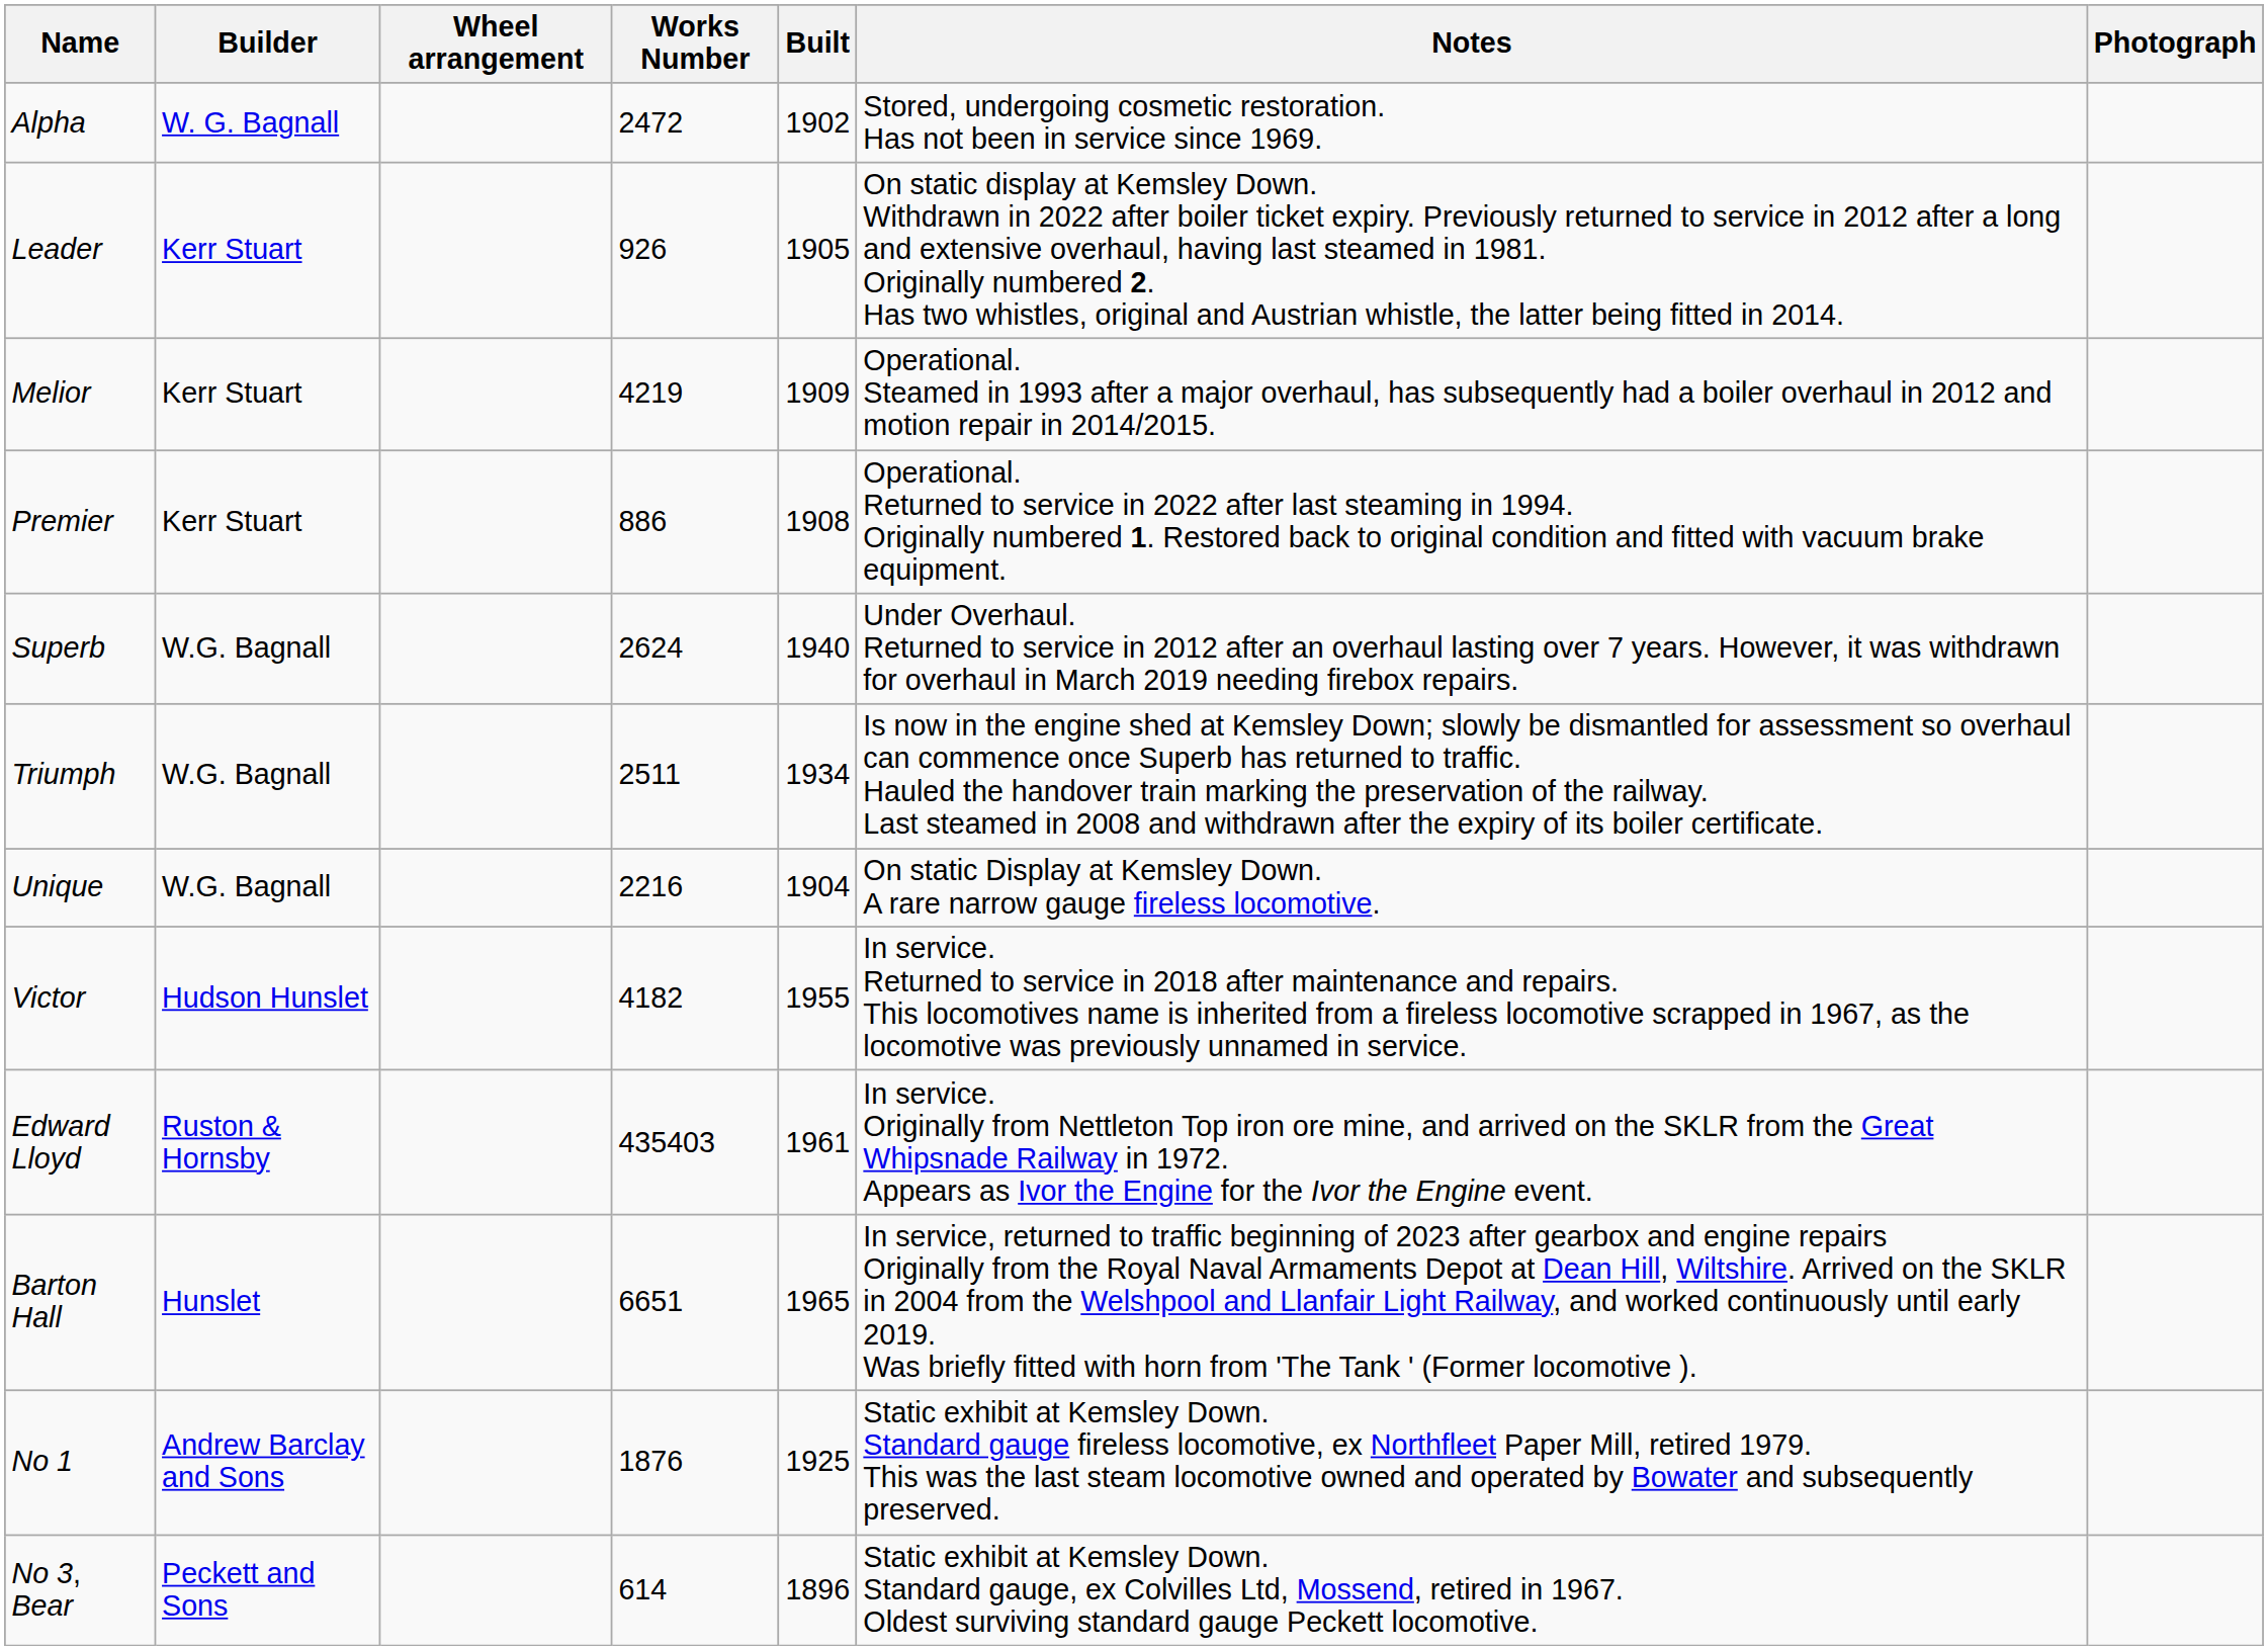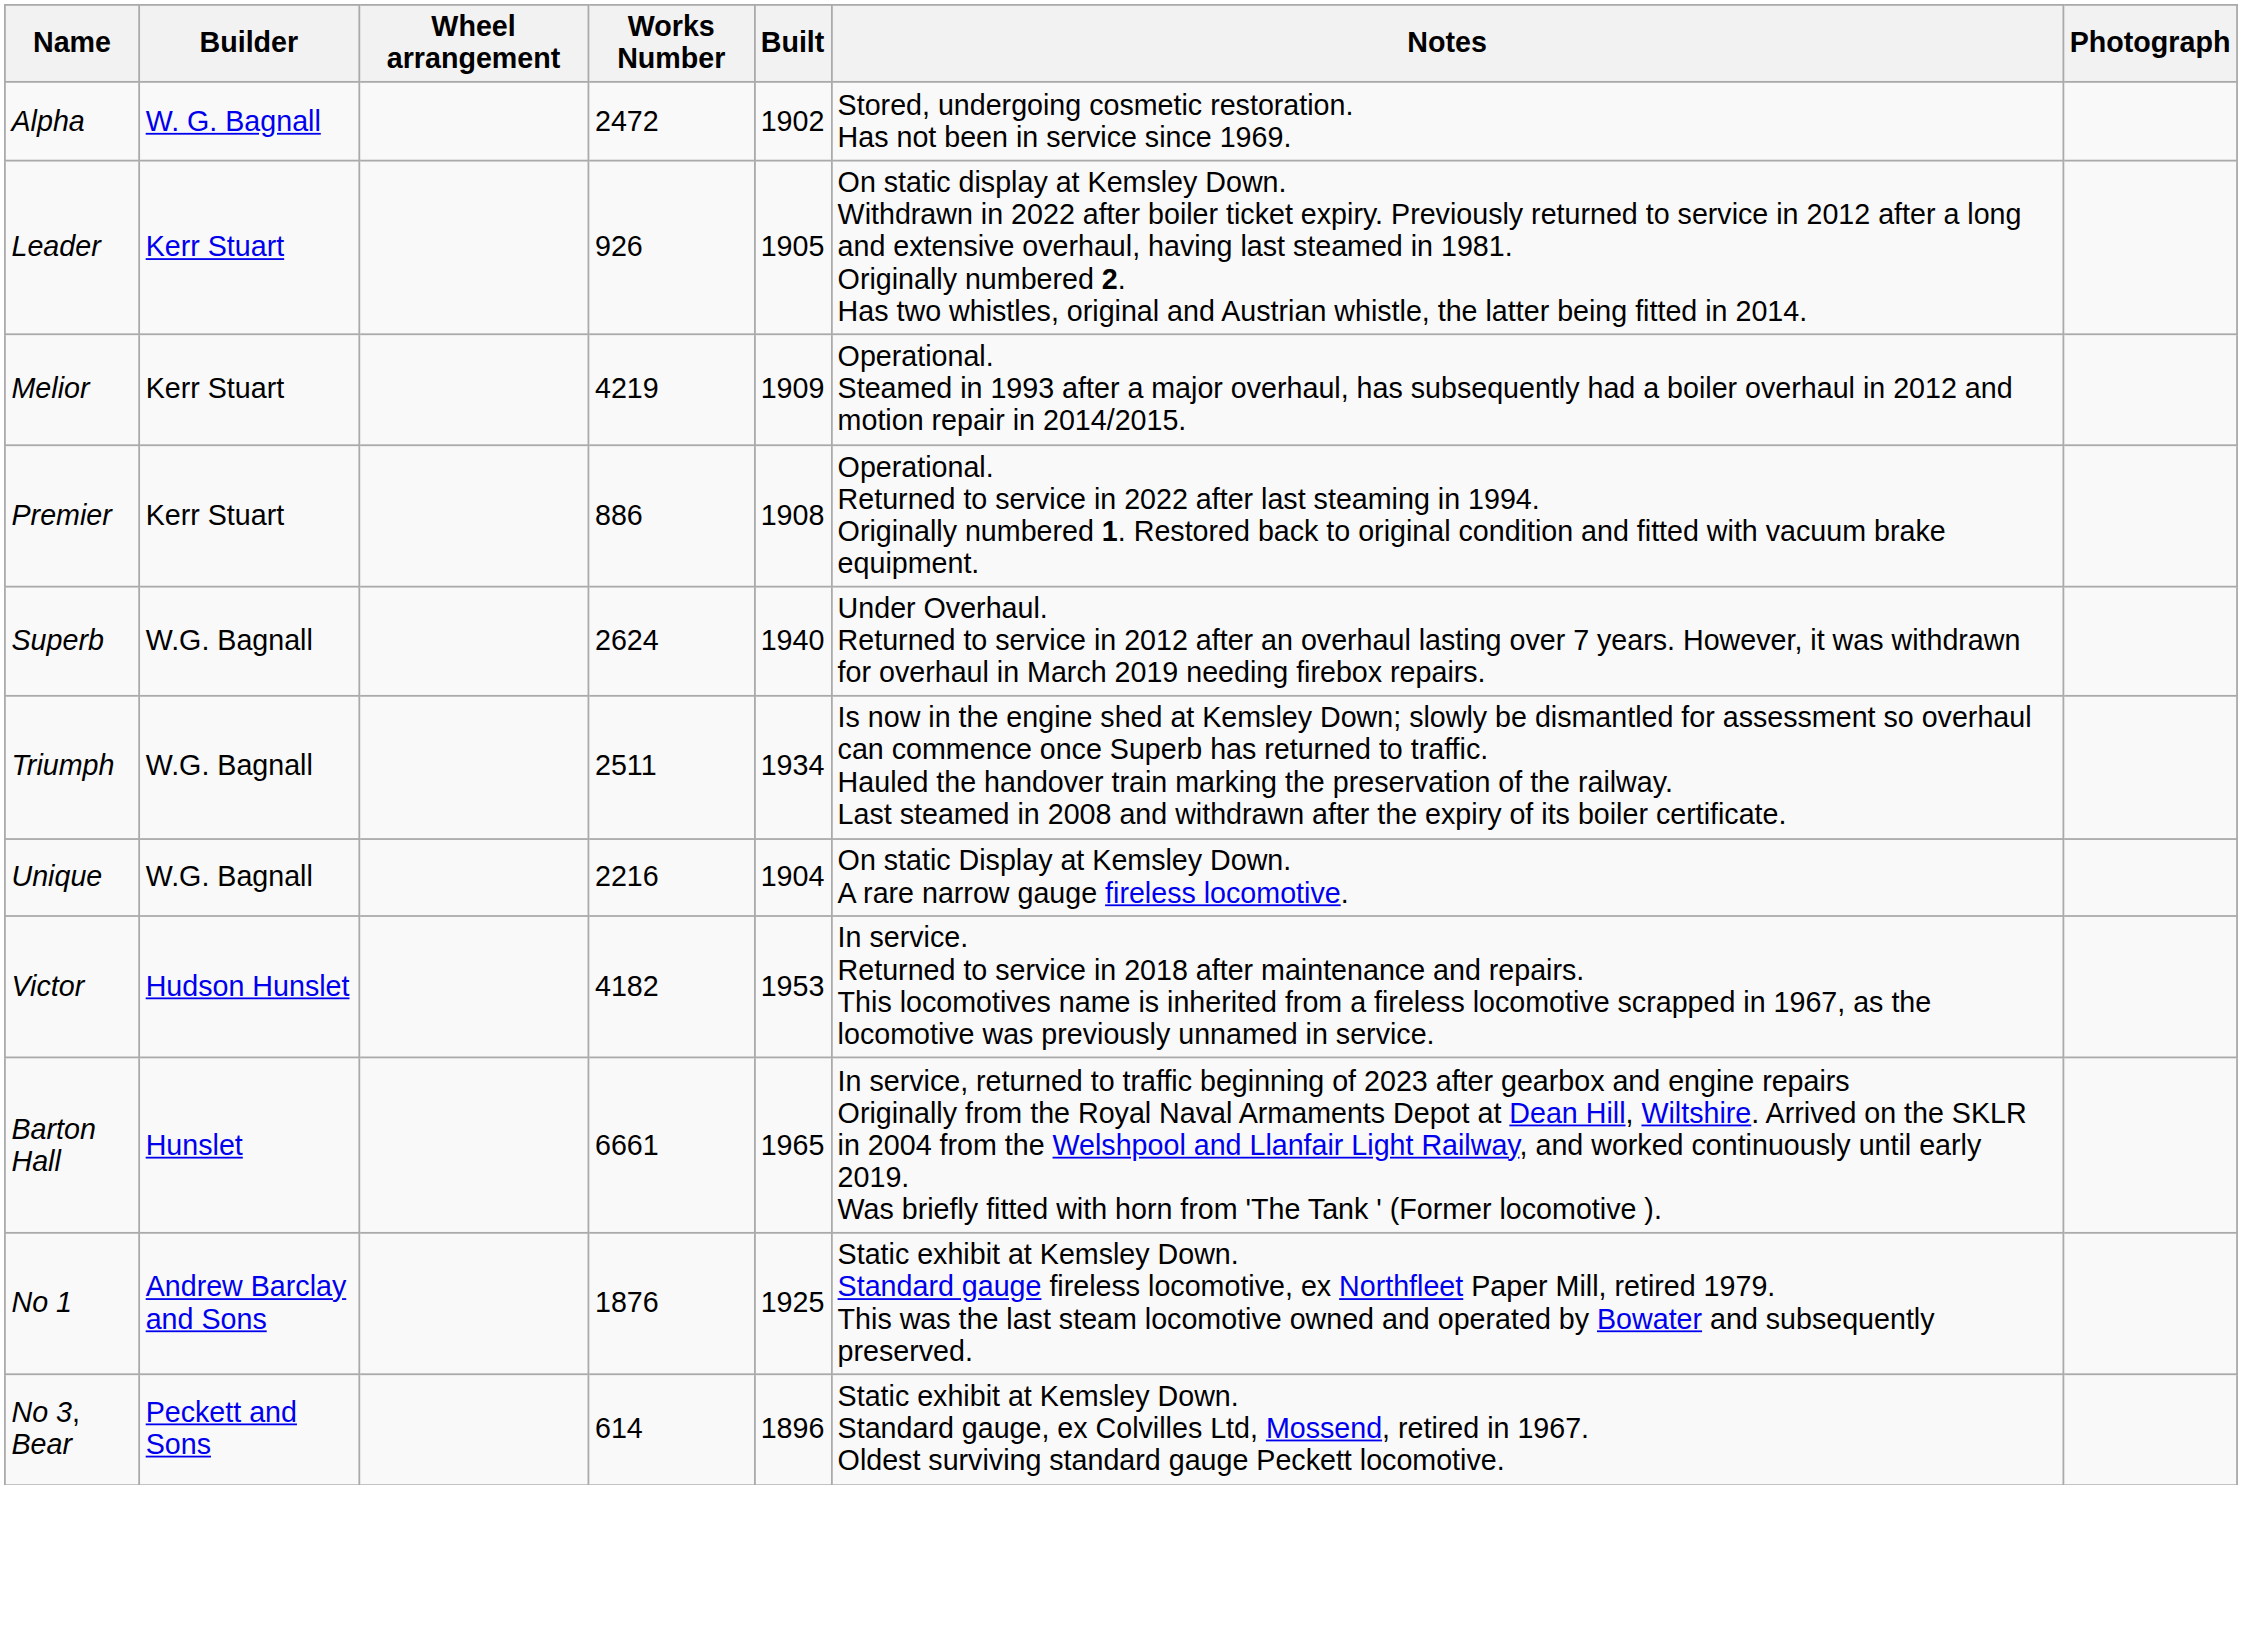 <table class="wikitable sortable">
 <tr>
 <th>Name</th>
 <th>Builder</th>
 <th>Wheel arrangement</th>
 <th>Works Number</th>
 <th>Built</th>
 <th>Notes</th>
 <th>Photograph</th>
 </tr>
 <tr>
 <td><em>Alpha</em></td>
 <td><a href='#'>W. G. Bagnall</a></td>
 <td></td>
 <td>2472</td>
 <td>1902</td>
 <td>Stored, undergoing cosmetic restoration. <br>Has not been in service since 1969.</td>
 <td></td>
 </tr>
 <tr>
 <td><em>Leader</em></td>
 <td><a href='#'>Kerr Stuart</a></td>
 <td></td>
 <td>926</td>
 <td>1905</td>
 <td>On static display at Kemsley Down.<br>Withdrawn in 2022 after boiler ticket expiry. Previously returned to service in 2012 after a long and extensive overhaul, having last steamed in 1981.<br>Originally numbered <strong>2</strong>.<br>Has two whistles, original and Austrian whistle, the latter being fitted in 2014.</td>
 <td></td>
 </tr>
 <tr>
 <td><em>Melior</em></td>
 <td>Kerr Stuart</td>
 <td></td>
 <td>4219</td>
 <td>1909</td>
 <td>Operational. <br>Steamed in 1993 after a major overhaul, has subsequently had a boiler overhaul in 2012 and motion repair in 2014/2015.</td>
 <td></td>
 </tr>
 <tr>
 <td><em>Premier</em></td>
 <td>Kerr Stuart</td>
 <td></td>
 <td>886</td>
 <td>1908</td>
 <td>Operational. <br>Returned to service in 2022 after last steaming in 1994.<br>Originally numbered <strong>1</strong>. Restored back to original condition and fitted with vacuum brake equipment.</td>
 <td></td>
 </tr>
 <tr>
 <td><em>Superb</em></td>
 <td>W.G. Bagnall</td>
 <td></td>
 <td>2624</td>
 <td>1940</td>
 <td>Under Overhaul.<br>Returned to service in 2012 after an overhaul lasting over 7 years. However, it was withdrawn for overhaul in March 2019 needing firebox repairs.</td>
 <td></td>
 </tr>
 <tr>
 <td><em>Triumph</em></td>
 <td>W.G. Bagnall</td>
 <td></td>
 <td>2511</td>
 <td>1934</td>
 <td>Is now in the engine shed at Kemsley Down; slowly be dismantled for assessment so overhaul can commence once Superb has returned to traffic.<br>Hauled the handover train marking the preservation of the railway.<br>Last steamed in 2008 and withdrawn after the expiry of its boiler certificate.</td>
 <td></td>
 </tr>
 <tr>
 <td><em>Unique</em></td>
 <td>W.G. Bagnall</td>
 <td></td>
 <td>2216</td>
 <td>1904</td>
 <td>On static Display at Kemsley Down. <br>A rare narrow gauge <a href='#'>fireless locomotive</a>.</td>
 <td></td>
 </tr>
 <tr>
 <td><em>Victor</em></td>
 <td><a href='#'>Hudson Hunslet</a></td>
 <td></td>
 <td>4182</td>
-<td>1955</td>
+<td>1953</td>
 <td>In service. <br>Returned to service in 2018 after maintenance and repairs. <br>This locomotives name is inherited from a fireless locomotive scrapped in 1967, as the locomotive was previously unnamed in service.</td>
-<td></td>
-</tr>
-<tr>
-<td><em>Edward Lloyd</em></td>
-<td><a href='#'>Ruston & Hornsby</a></td>
-<td></td>
-<td>435403</td>
-<td>1961</td>
-<td>In service. <br>Originally from Nettleton Top iron ore mine, and arrived on the SKLR from the <a href='#'>Great Whipsnade Railway</a> in 1972.<br>Appears as <a href='#'>Ivor the Engine</a> for the <em>Ivor the Engine</em> event.</td>
 <td></td>
 </tr>
 <tr>
 <td><em>Barton Hall</em></td>
 <td><a href='#'>Hunslet</a></td>
 <td></td>
-<td>6651</td>
+<td>6661</td>
 <td>1965</td>
 <td>In service, returned to traffic beginning of 2023 after gearbox and engine repairs <br>Originally from the Royal Naval Armaments Depot at <a href='#'>Dean Hill</a>, <a href='#'>Wiltshire</a>. Arrived on the SKLR in 2004 from the <a href='#'>Welshpool and Llanfair Light Railway</a>, and worked continuously until early 2019. <br>Was briefly fitted with horn from 'The Tank ' (Former locomotive ).</td>
 <td></td>
 </tr>
 <tr>
 <td><em>No 1</em></td>
 <td><a href='#'>Andrew Barclay and Sons</a></td>
 <td></td>
 <td>1876</td>
 <td>1925</td>
 <td>Static exhibit at Kemsley Down. <br><a href='#'>Standard gauge</a> fireless locomotive, ex <a href='#'>Northfleet</a> Paper Mill, retired 1979.<br>This was the last steam locomotive owned and operated by <a href='#'>Bowater</a> and subsequently preserved.</td>
 <td></td>
 </tr>
 <tr>
 <td><em>No 3</em>, <em>Bear</em></td>
 <td><a href='#'>Peckett and Sons</a></td>
 <td></td>
 <td>614</td>
 <td>1896</td>
 <td>Static exhibit at Kemsley Down.<br>Standard gauge, ex Colvilles Ltd, <a href='#'>Mossend</a>, retired in 1967.<br>Oldest surviving standard gauge Peckett locomotive.</td>
 <td></td>
 </tr>
 </table>
